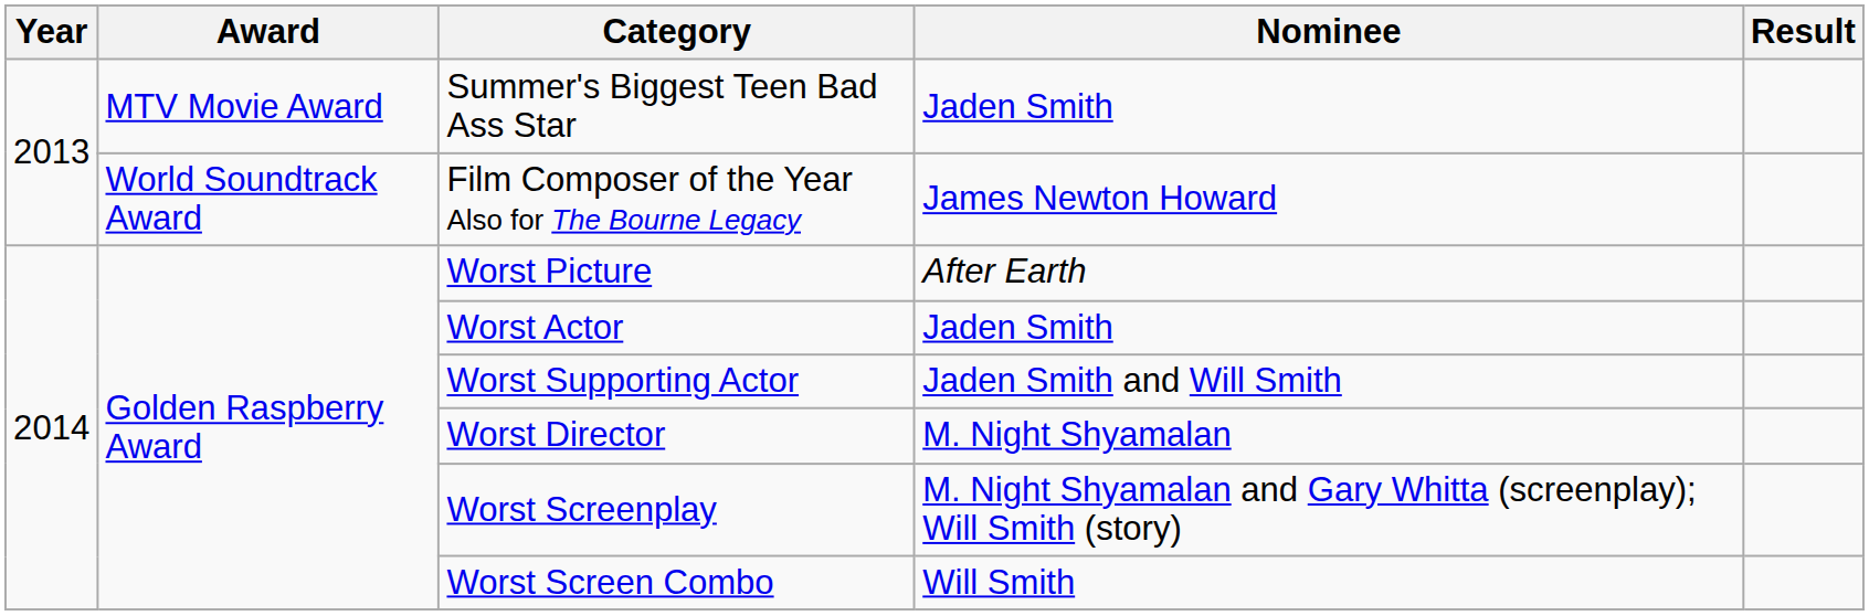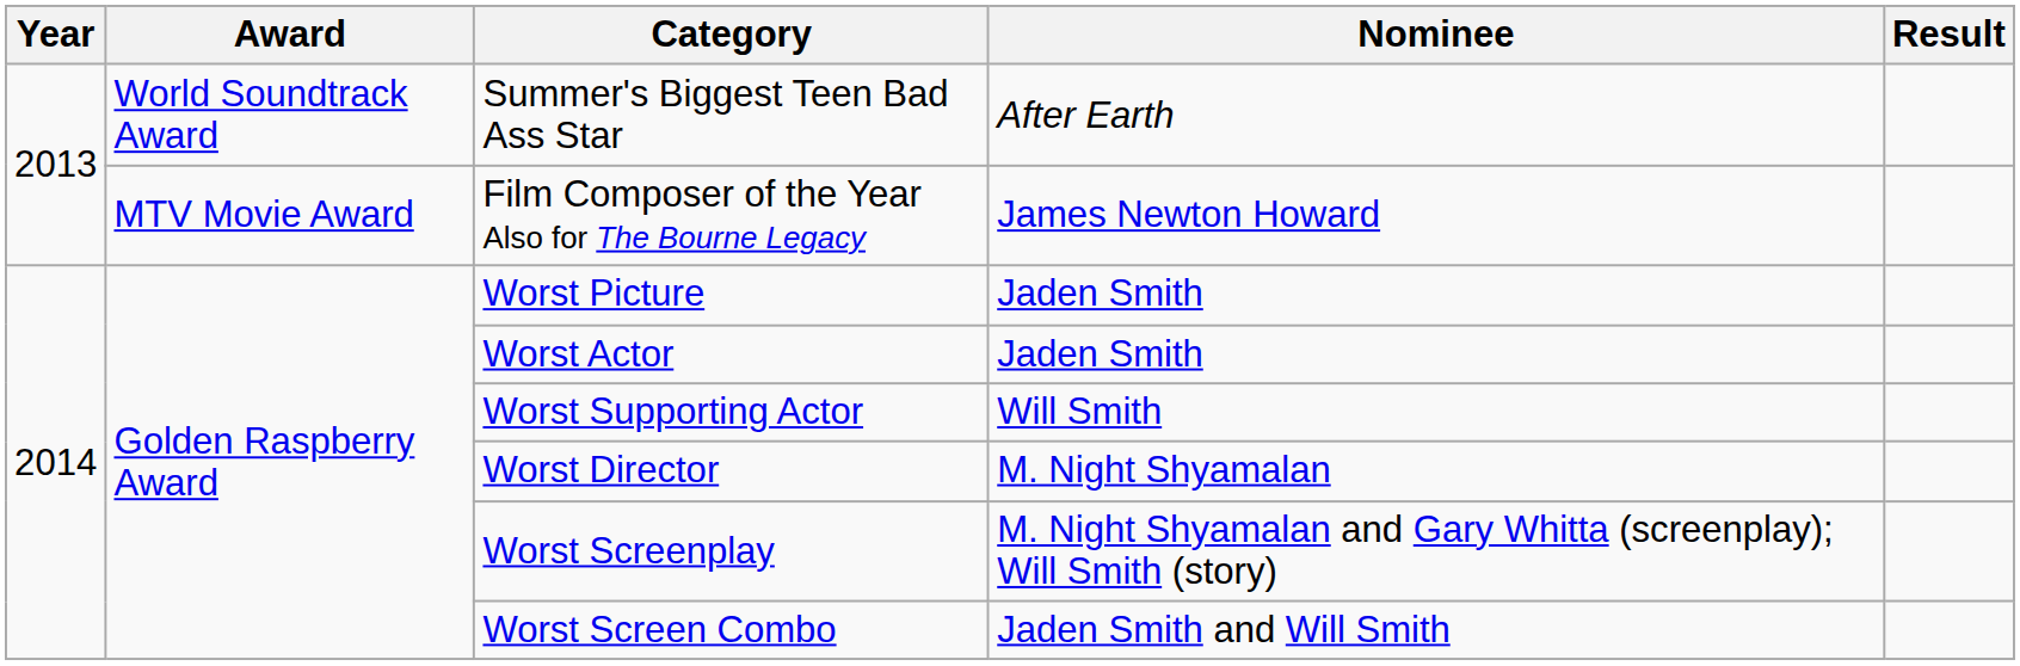 <table class="wikitable sortable">
 <tr>
 <th>Year</th>
 <th>Award</th>
 <th>Category</th>
 <th>Nominee</th>
 <th>Result</th>
 </tr>
 <tr>
 <td rowspan="2">2013</td>
-<td><a href='#'>MTV Movie Award</a></td>
+<td><a href='#'>World Soundtrack Award</a></td>
 <td>Summer's Biggest Teen Bad Ass Star</td>
-<td><a href='#'>Jaden Smith</a></td>
+<td><em>After Earth</em></td>
 <td></td>
 </tr>
 <tr>
-<td><a href='#'>World Soundtrack Award</a></td>
+<td><a href='#'>MTV Movie Award</a></td>
 <td>Film Composer of the Year<br><small>Also for <em><a href='#'>The Bourne Legacy</a></em></small></td>
 <td><a href='#'>James Newton Howard</a></td>
 <td></td>
 </tr>
 <tr>
 <td rowspan="6">2014</td>
 <td rowspan="6"><a href='#'>Golden Raspberry Award</a></td>
 <td><a href='#'>Worst Picture</a></td>
-<td><em>After Earth</em></td>
+<td><a href='#'>Jaden Smith</a></td>
 <td></td>
 </tr>
 <tr>
 <td><a href='#'>Worst Actor</a></td>
 <td><a href='#'>Jaden Smith</a></td>
 <td></td>
 </tr>
 <tr>
 <td><a href='#'>Worst Supporting Actor</a></td>
-<td><a href='#'>Jaden Smith</a> and <a href='#'>Will Smith</a></td>
+<td><a href='#'>Will Smith</a></td>
 <td></td>
 </tr>
 <tr>
 <td><a href='#'>Worst Director</a></td>
 <td><a href='#'>M. Night Shyamalan</a></td>
 <td></td>
 </tr>
 <tr>
 <td><a href='#'>Worst Screenplay</a></td>
 <td><a href='#'>M. Night Shyamalan</a> and <a href='#'>Gary Whitta</a> (screenplay); <a href='#'>Will Smith</a> (story)</td>
 <td></td>
 </tr>
 <tr>
 <td><a href='#'>Worst Screen Combo</a></td>
-<td><a href='#'>Will Smith</a></td>
+<td><a href='#'>Jaden Smith</a> and <a href='#'>Will Smith</a></td>
 <td></td>
 </tr>
 </table>
